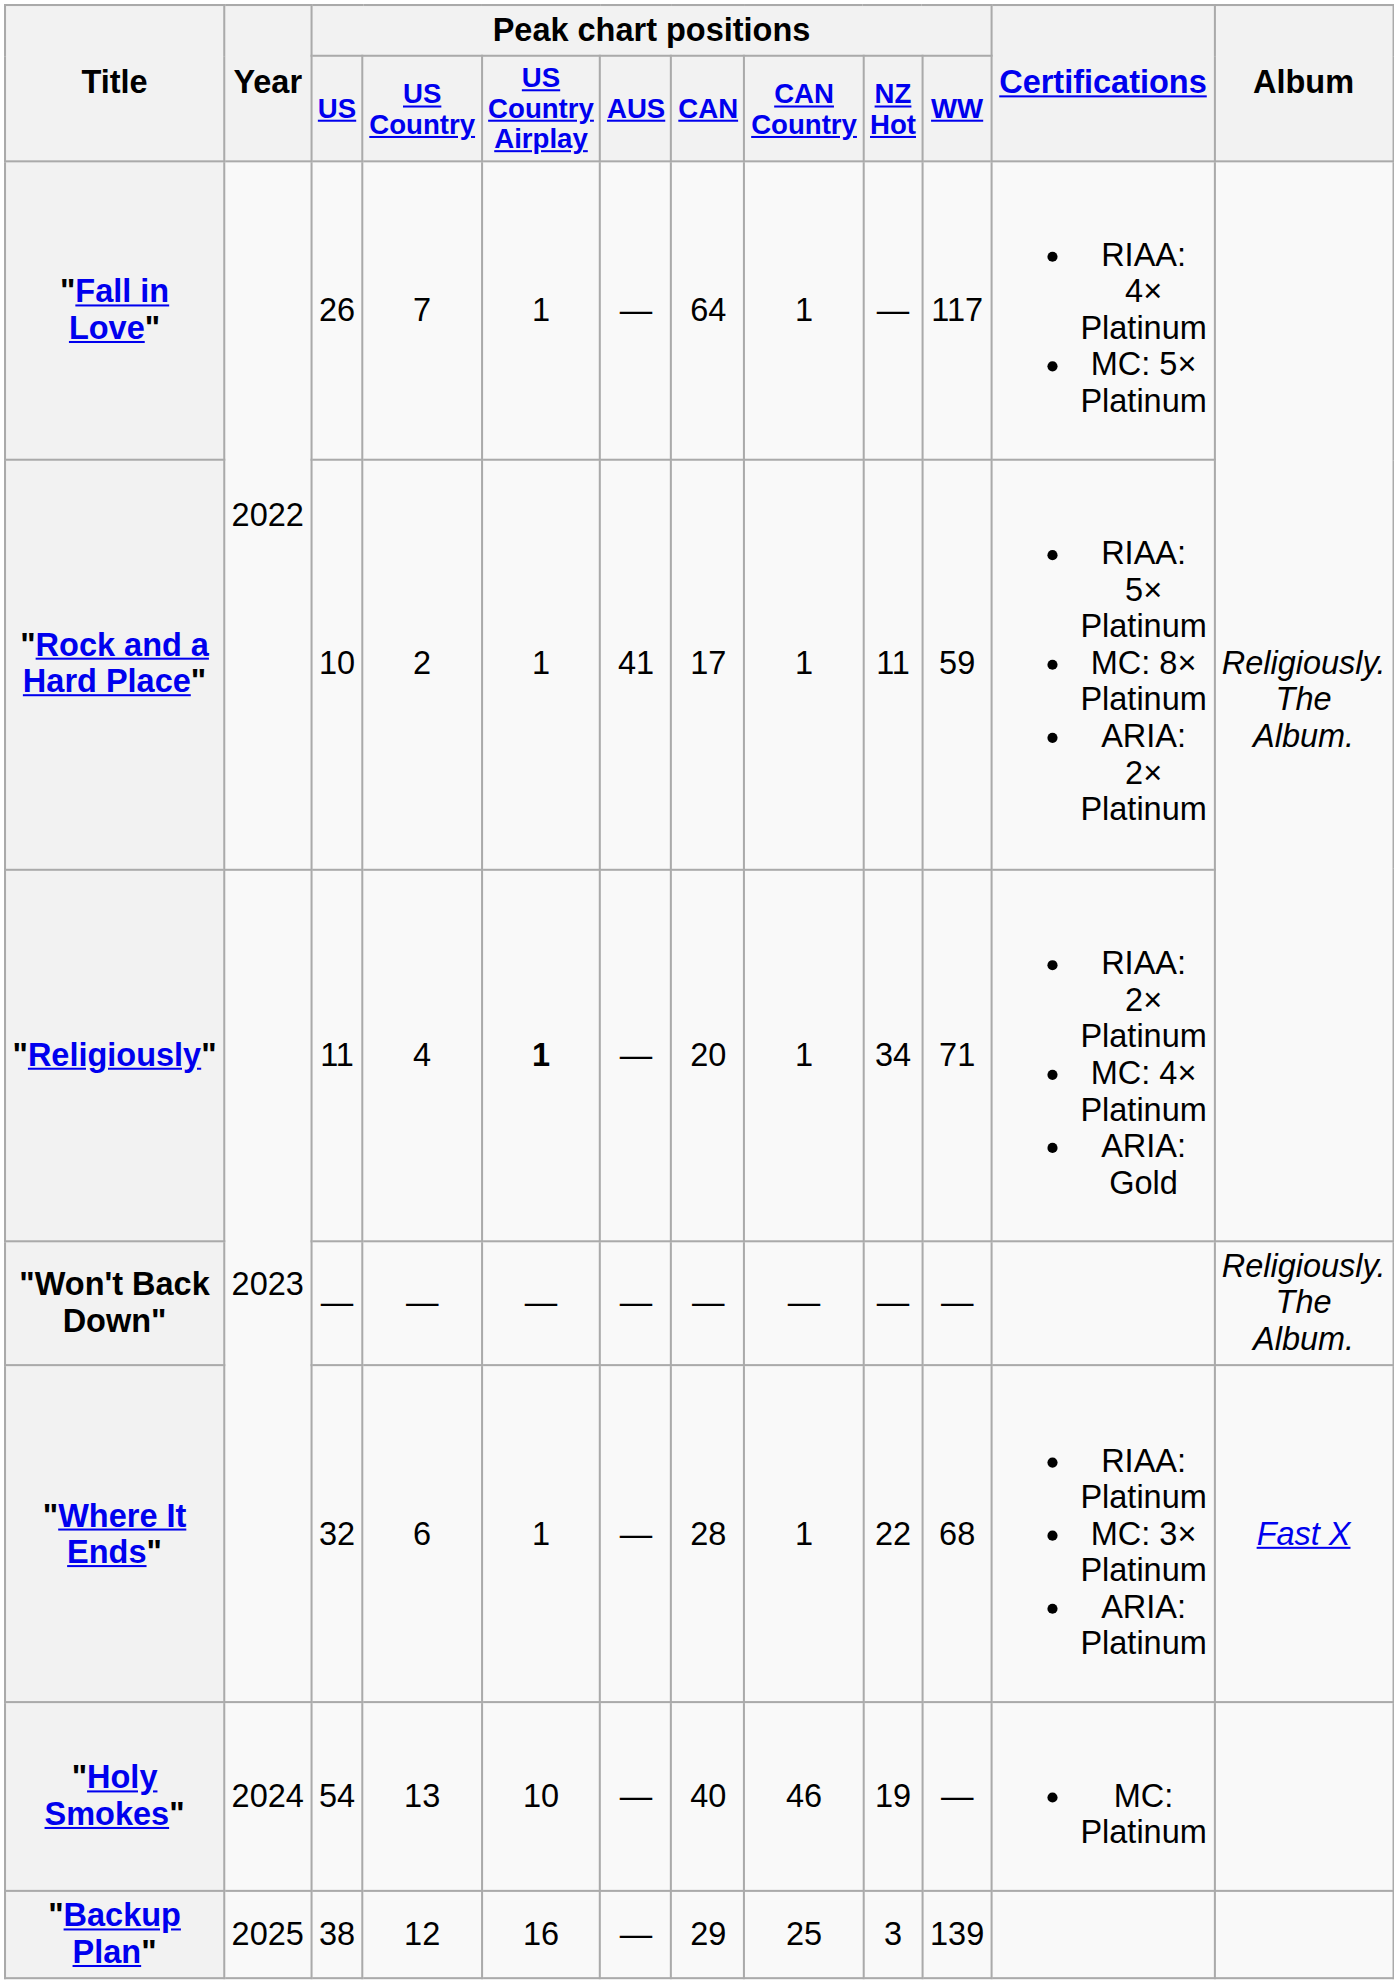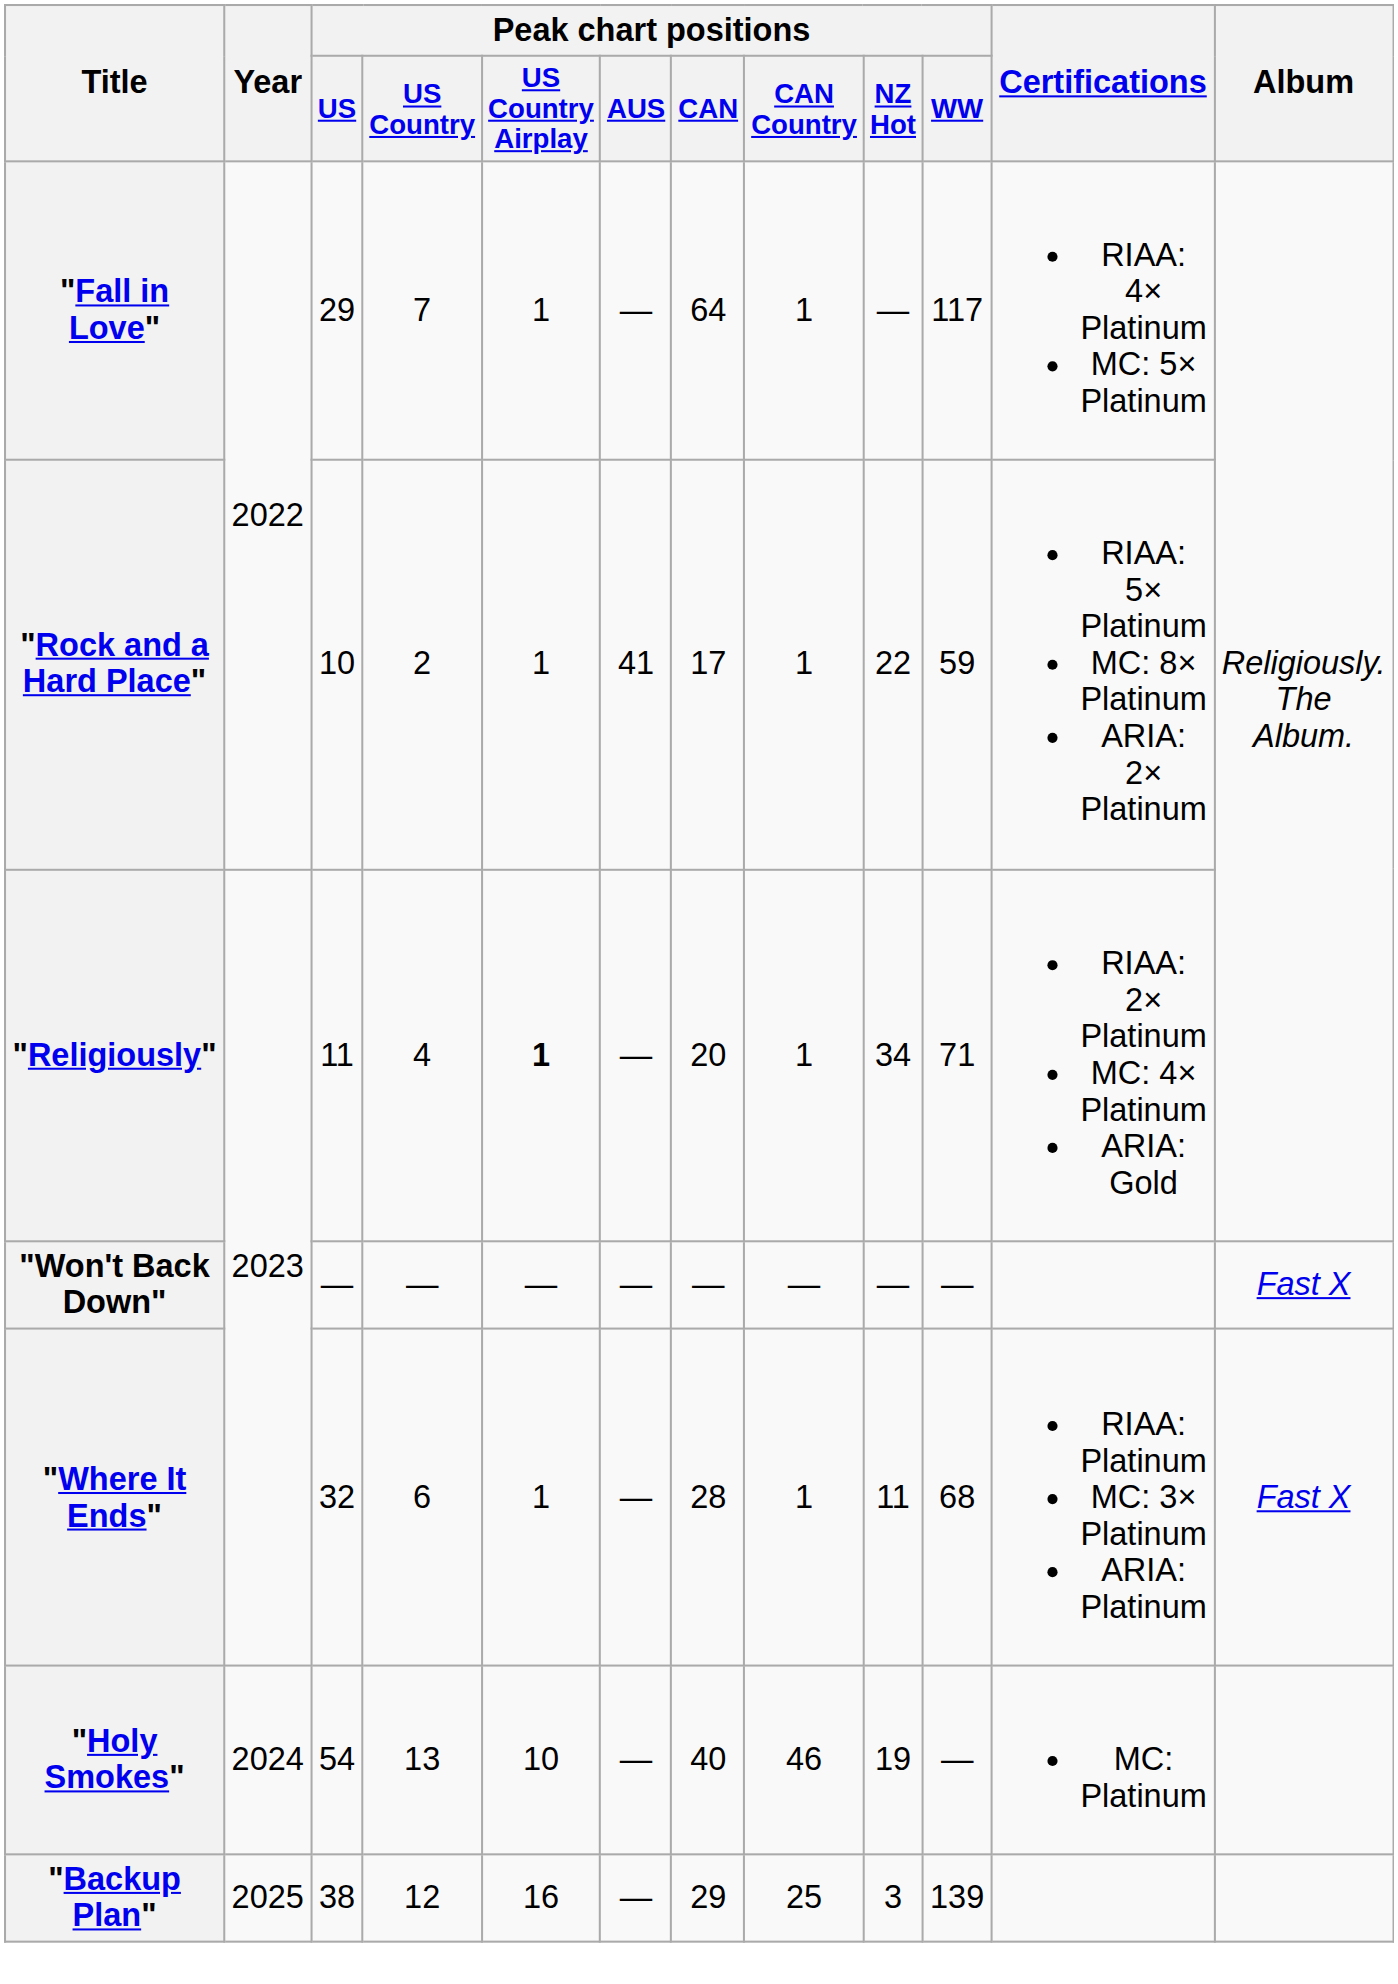 <table class="wikitable plainrowheaders" style="text-align:center;">
 <tr>
 <th scope="col" rowspan="2">Title</th>
 <th scope="col" rowspan="2">Year</th>
 <th scope="col" colspan="8">Peak chart positions</th>
 <th rowspan="2" style="width:11.5em;"><a href='#'>Certifications</a></th>
 <th scope="col" rowspan="2">Album</th>
 </tr>
 <tr>
 <th scope="col" style="width:3em;font-size:85%;"><a href='#'>US</a><br></th>
 <th scope="col" style="width:3em;font-size:85%;"><a href='#'>US<br>Country</a><br></th>
 <th scope="col" style="width:3em;font-size:85%;"><a href='#'>US<br>Country Airplay</a><br></th>
 <th scope="col" style="width:3em;font-size:85%;"><a href='#'>AUS</a><br></th>
 <th scope="col" style="width:3em;font-size:85%;"><a href='#'>CAN</a><br></th>
 <th scope="col" style="width:3em;font-size:85%;"><a href='#'>CAN<br>Country</a><br></th>
 <th scope="col" style="width:3em;font-size:85%;"><a href='#'>NZ<br>Hot</a><br></th>
 <th scope="col" style="width:3em;font-size:85%;"><a href='#'>WW</a><br></th>
 </tr>
 <tr>
 <th scope="row">"<a href='#'>Fall in Love</a>"</th>
 <td rowspan="2">2022</td>
-<td>26</td>
+<td>29</td>
 <td>7</td>
 <td>1</td>
 <td>—</td>
 <td>64</td>
 <td>1</td>
 <td>—</td>
 <td>117</td>
 <td><br><ul><li>RIAA: 4× Platinum</li><li>MC: 5× Platinum</li></ul></td>
 <td rowspan="3"><em>Religiously. The Album.</em></td>
 </tr>
 <tr>
 <th scope="row">"<a href='#'>Rock and a Hard Place</a>"</th>
 <td>10</td>
 <td>2</td>
 <td>1</td>
 <td>41</td>
 <td>17</td>
 <td>1</td>
-<td>11</td>
+<td>22</td>
 <td>59</td>
 <td><br><ul><li>RIAA: 5× Platinum</li><li>MC: 8× Platinum</li><li>ARIA: 2× Platinum</li></ul></td>
 </tr>
 <tr>
 <th scope="row">"<a href='#'>Religiously</a>"</th>
 <td rowspan="3">2023</td>
 <td>11</td>
 <td>4</td>
 <td><strong>1</strong></td>
 <td>—</td>
 <td>20</td>
 <td>1</td>
 <td>34</td>
 <td>71</td>
 <td><br><ul><li>RIAA: 2× Platinum</li><li>MC: 4× Platinum</li><li>ARIA: Gold</li></ul></td>
 </tr>
 <tr>
 <th scope="row">"Won't Back Down"<br> </th>
 <td>—</td>
 <td>—</td>
 <td>—</td>
 <td>—</td>
 <td>—</td>
 <td>—</td>
 <td>—</td>
 <td>—</td>
 <td></td>
-<td><em>Religiously. The Album.</em></td>
+<td><em><a href='#'>Fast X</a></em></td>
 </tr>
 <tr>
 <th scope="row">"<a href='#'>Where It Ends</a>"</th>
 <td>32</td>
 <td>6</td>
 <td>1</td>
 <td>—</td>
 <td>28</td>
 <td>1</td>
-<td>22</td>
+<td>11</td>
 <td>68</td>
 <td><br><ul><li>RIAA: Platinum</li><li>MC: 3× Platinum</li><li>ARIA: Platinum</li></ul></td>
 <td><em><a href='#'>Fast X</a></em></td>
 </tr>
 <tr>
 <th scope="row">"<a href='#'>Holy Smokes</a>"</th>
 <td>2024</td>
 <td>54</td>
 <td>13</td>
 <td>10</td>
 <td>—</td>
 <td>40</td>
 <td>46</td>
 <td>19</td>
 <td>—</td>
 <td><br><ul><li>MC: Platinum</li></ul></td>
 <td></td>
 </tr>
 <tr>
 <th scope="row">"<a href='#'>Backup Plan</a>"<br></th>
 <td>2025</td>
 <td>38</td>
 <td>12</td>
 <td>16</td>
 <td>—</td>
 <td>29</td>
 <td>25</td>
 <td>3</td>
 <td>139</td>
 <td></td>
 <td></td>
 </tr>
 </table>
